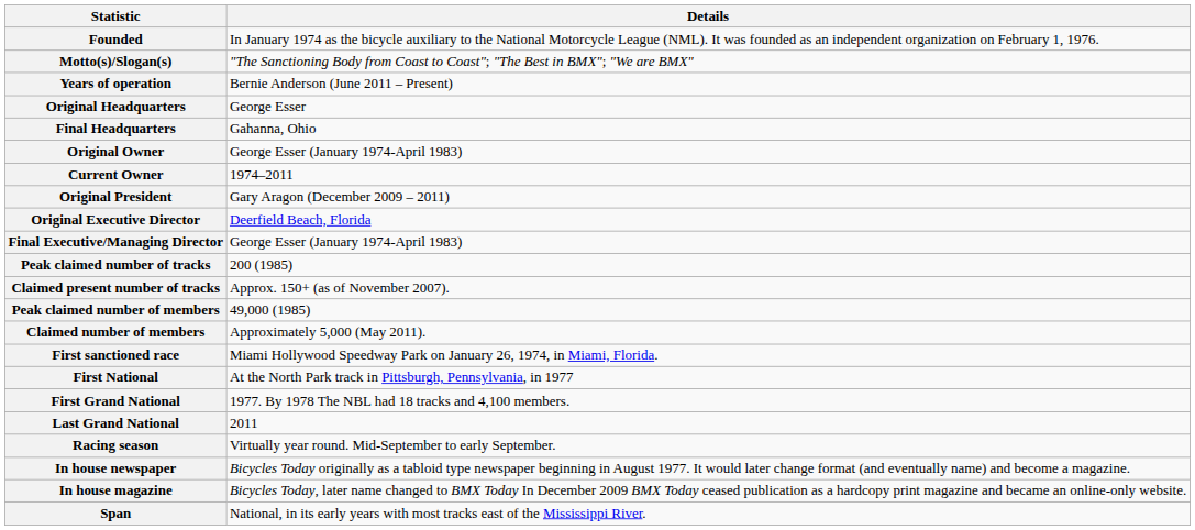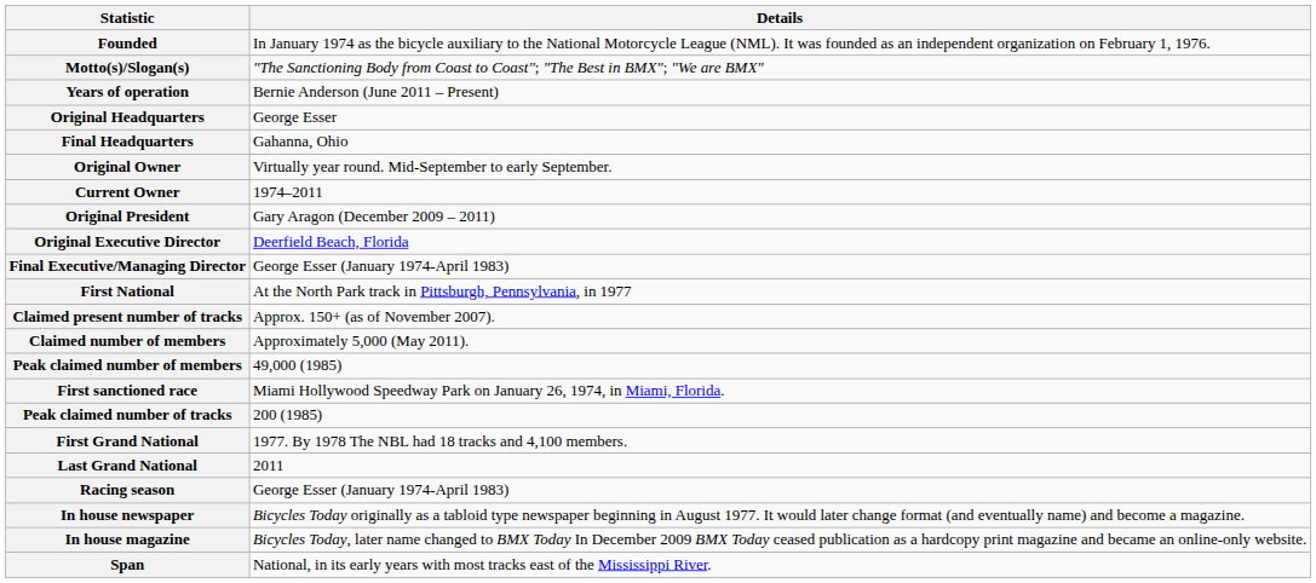 <table class="wikitable">
 <tr>
 <th>Statistic</th>
 <th>Details</th>
 </tr>
 <tr>
 <th>Founded</th>
 <td>In January 1974 as the bicycle auxiliary to the National Motorcycle League (NML). It was founded as an independent organization on February 1, 1976.</td>
 </tr>
 <tr>
 <th>Motto(s)/Slogan(s)</th>
 <td><em>"The Sanctioning Body from Coast to Coast"</em>; <em>"The Best in BMX"</em>; <em>"We are BMX"</em></td>
 </tr>
 <tr>
 <th>Years of operation</th>
 <td>Bernie Anderson (June 2011 – Present)</td>
 </tr>
 <tr>
 <th>Original Headquarters</th>
 <td>George Esser</td>
 </tr>
 <tr>
 <th>Final Headquarters</th>
 <td>Gahanna, Ohio</td>
 </tr>
 <tr>
 <th>Original Owner</th>
-<td>George Esser (January 1974-April 1983)</td>
+<td>Virtually year round. Mid-September to early September.</td>
 </tr>
 <tr>
 <th>Current Owner</th>
 <td>1974–2011</td>
 </tr>
 <tr>
 <th>Original President</th>
 <td>Gary Aragon (December 2009 – 2011)</td>
 </tr>
 <tr>
 <th>Original Executive Director</th>
 <td><a href='#'>Deerfield Beach, Florida</a></td>
 </tr>
 <tr>
 <th>Final Executive/Managing Director</th>
 <td>George Esser (January 1974-April 1983)</td>
 </tr>
 <tr>
-<th>Peak claimed number of tracks</th>
-<td>200 (1985)</td>
+<th>First National</th>
+<td>At the North Park track in <a href='#'>Pittsburgh, Pennsylvania</a>, in 1977</td>
 </tr>
 <tr>
 <th>Claimed present number of tracks</th>
 <td>Approx. 150+ (as of November 2007).</td>
 </tr>
 <tr>
+<th>Claimed number of members</th>
+<td>Approximately 5,000 (May 2011).</td>
+</tr>
+<tr>
 <th>Peak claimed number of members</th>
 <td>49,000 (1985)</td>
-</tr>
-<tr>
-<th>Claimed number of members</th>
-<td>Approximately 5,000 (May 2011).</td>
 </tr>
 <tr>
 <th>First sanctioned race</th>
 <td>Miami Hollywood Speedway Park on January 26, 1974, in <a href='#'>Miami, Florida</a>.</td>
 </tr>
 <tr>
-<th>First National</th>
-<td>At the North Park track in <a href='#'>Pittsburgh, Pennsylvania</a>, in 1977</td>
+<th>Peak claimed number of tracks</th>
+<td>200 (1985)</td>
 </tr>
 <tr>
 <th>First Grand National</th>
 <td>1977. By 1978 The NBL had 18 tracks and 4,100 members.</td>
 </tr>
 <tr>
 <th>Last Grand National</th>
 <td>2011</td>
 </tr>
 <tr>
 <th>Racing season</th>
-<td>Virtually year round. Mid-September to early September.</td>
+<td>George Esser (January 1974-April 1983)</td>
 </tr>
 <tr>
 <th>In house newspaper</th>
 <td><em>Bicycles Today</em> originally as a tabloid type newspaper beginning in August 1977. It would later change format (and eventually name) and become a magazine.</td>
 </tr>
 <tr>
 <th>In house magazine</th>
 <td><em>Bicycles Today</em>, later name changed to <em>BMX Today</em> In December 2009 <em>BMX Today</em> ceased publication as a hardcopy print magazine and became an online-only website.</td>
 </tr>
 <tr>
 <th>Span</th>
 <td>National, in its early years with most tracks east of the <a href='#'>Mississippi River</a>.</td>
 </tr>
 </table>
